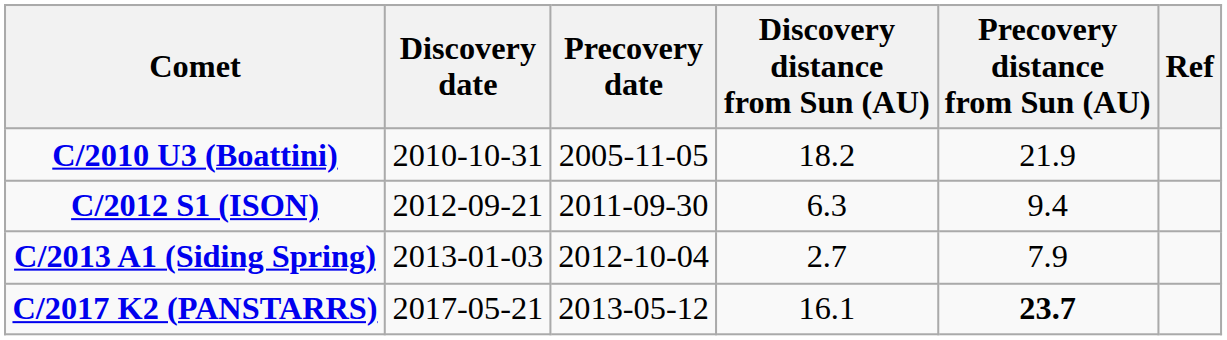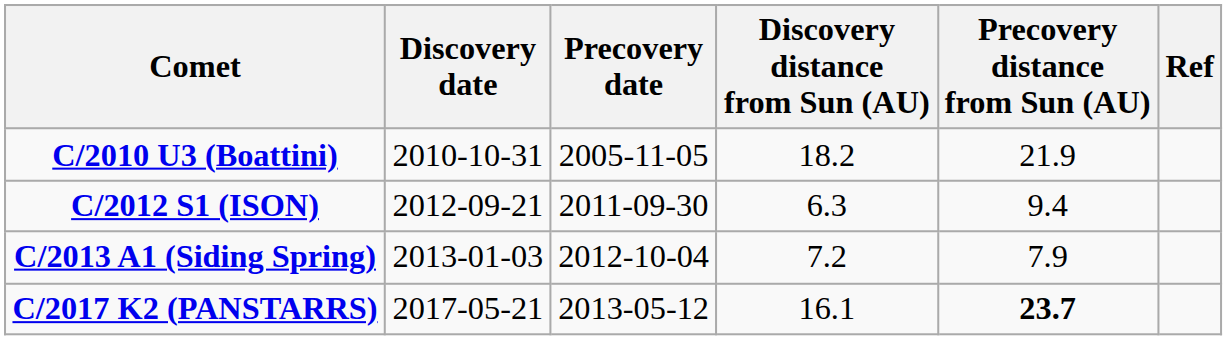 <table class="wikitable sortable" style="text-align:center;">
 <tr>
 <th>Comet</th>
 <th data-sort-type="number">Discovery<br>date</th>
 <th data-sort-type="number">Precovery<br>date</th>
 <th data-sort-type="number">Discovery<br>distance<br>from Sun (AU)</th>
 <th data-sort-type="number">Precovery<br>distance<br>from Sun (AU)</th>
 <th>Ref</th>
 </tr>
 <tr>
 <td><strong><a href='#'>C/2010 U3 (Boattini)</a></strong></td>
 <td>2010-10-31</td>
 <td>2005-11-05</td>
 <td>18.2</td>
 <td>21.9</td>
 <td></td>
 </tr>
 <tr>
 <td><strong><a href='#'>C/2012 S1 (ISON)</a></strong></td>
 <td>2012-09-21</td>
 <td>2011-09-30</td>
 <td>6.3</td>
 <td>9.4</td>
 <td></td>
 </tr>
 <tr>
 <td><strong><a href='#'>C/2013 A1 (Siding Spring)</a></strong></td>
 <td>2013-01-03</td>
 <td>2012-10-04</td>
-<td>2.7</td>
+<td>7.2</td>
 <td>7.9</td>
 <td></td>
 </tr>
 <tr>
 <td><strong><a href='#'>C/2017 K2 (PANSTARRS)</a></strong></td>
 <td>2017-05-21</td>
 <td>2013-05-12</td>
 <td>16.1</td>
 <td><strong>23.7</strong></td>
 <td></td>
 </tr>
 </table>
